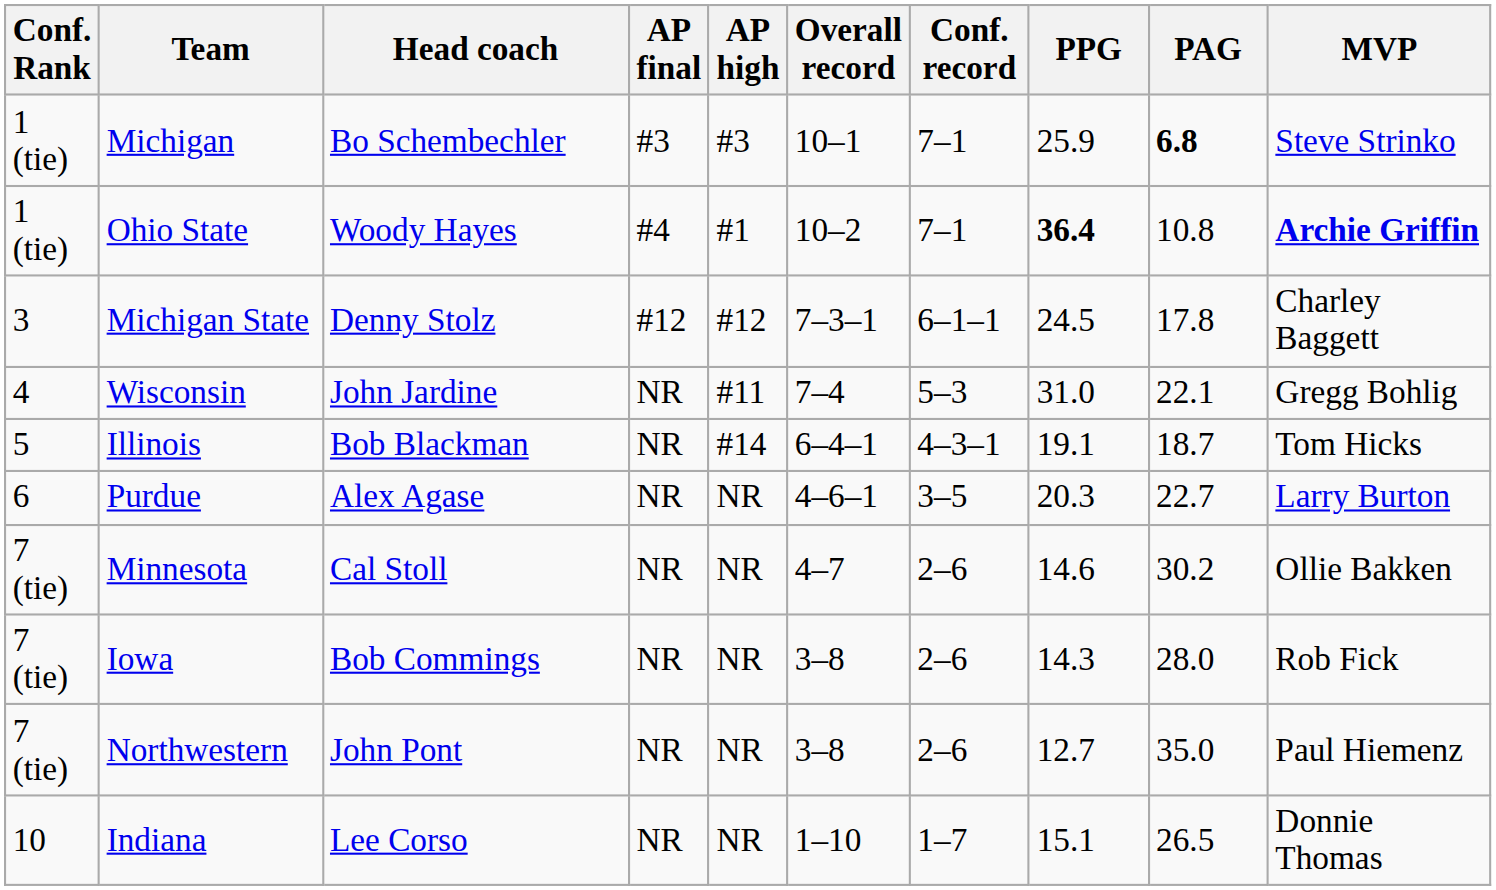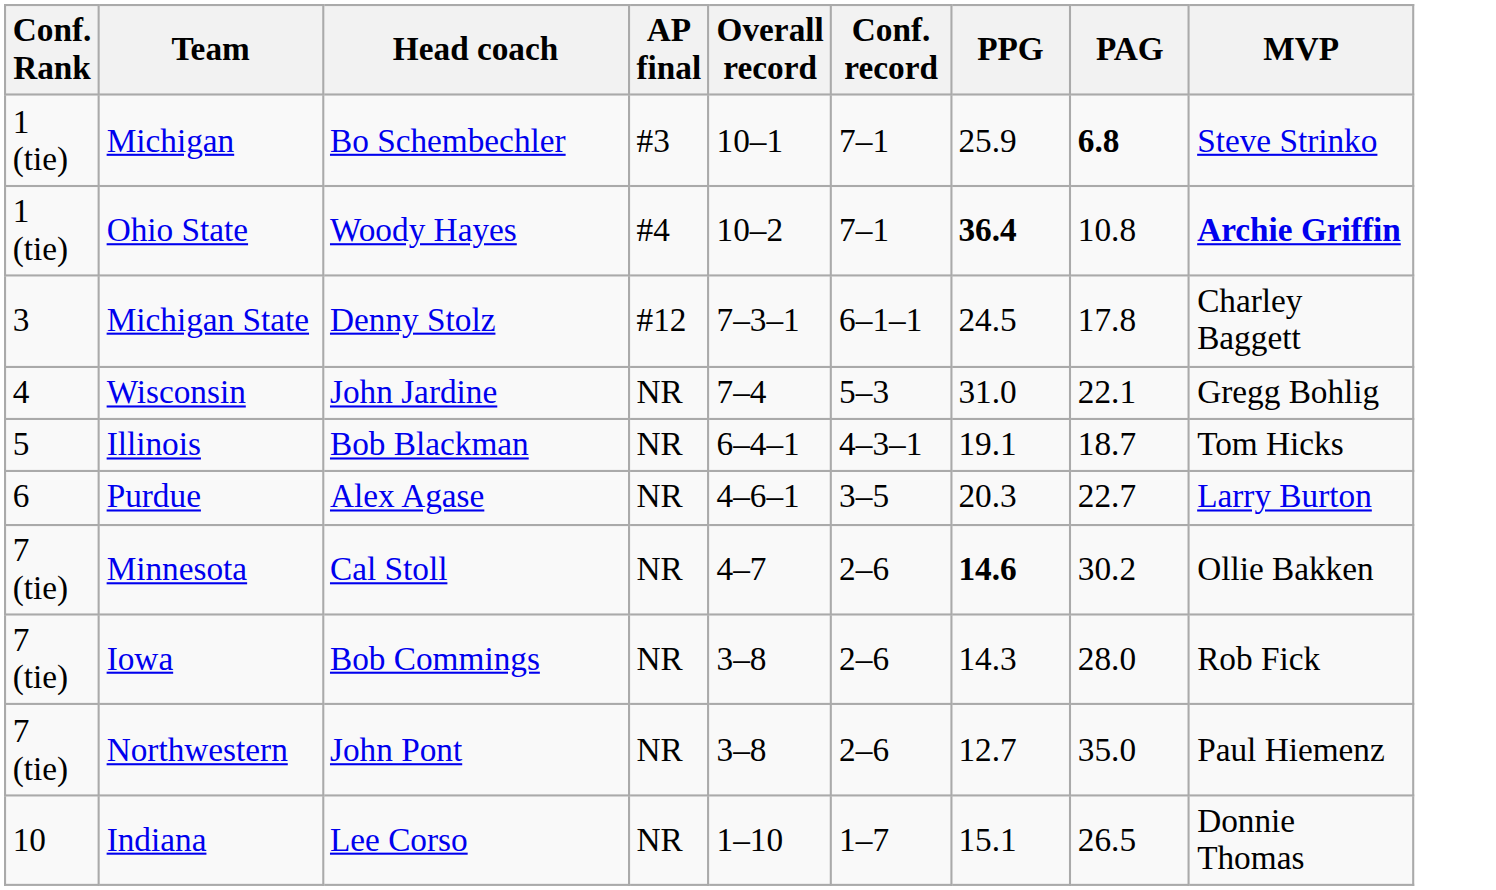 <table class="sortable wikitable">
 <tr>
 <th width="25">Conf. Rank</th>
 <th width="100">Team</th>
 <th width="140">Head coach</th>
 <th width="25">AP final</th>
-<th width="25">AP high</th>
 <th width="50">Overall record</th>
 <th width="50">Conf. record</th>
 <th width="50">PPG</th>
 <th width="50">PAG</th>
 <th width="100">MVP</th>
 </tr>
 <tr align="left" bgcolor="">
 <td>1 (tie)</td>
 <td><a href='#'>Michigan</a></td>
 <td><a href='#'>Bo Schembechler</a></td>
-<td>#3</td>
 <td>#3</td>
 <td>10–1</td>
 <td>7–1</td>
 <td>25.9</td>
 <td><strong>6.8</strong></td>
 <td><a href='#'>Steve Strinko</a></td>
 </tr>
 <tr align="left" bgcolor="">
 <td>1 (tie)</td>
 <td><a href='#'>Ohio State</a></td>
 <td><a href='#'>Woody Hayes</a></td>
 <td>#4</td>
-<td>#1</td>
 <td>10–2</td>
 <td>7–1</td>
 <td><strong>36.4</strong></td>
 <td>10.8</td>
 <td><strong><a href='#'>Archie Griffin</a></strong></td>
 </tr>
 <tr align="left" bgcolor="">
 <td>3</td>
 <td><a href='#'>Michigan State</a></td>
 <td><a href='#'>Denny Stolz</a></td>
-<td>#12</td>
 <td>#12</td>
 <td>7–3–1</td>
 <td>6–1–1</td>
 <td>24.5</td>
 <td>17.8</td>
 <td>Charley Baggett</td>
 </tr>
 <tr align="left" bgcolor="">
 <td>4</td>
 <td><a href='#'>Wisconsin</a></td>
 <td><a href='#'>John Jardine</a></td>
 <td>NR</td>
-<td>#11</td>
 <td>7–4</td>
 <td>5–3</td>
 <td>31.0</td>
 <td>22.1</td>
 <td>Gregg Bohlig</td>
 </tr>
 <tr align="left" bgcolor="">
 <td>5</td>
 <td><a href='#'>Illinois</a></td>
 <td><a href='#'>Bob Blackman</a></td>
 <td>NR</td>
-<td>#14</td>
 <td>6–4–1</td>
 <td>4–3–1</td>
 <td>19.1</td>
 <td>18.7</td>
 <td>Tom Hicks</td>
 </tr>
 <tr align="left" bgcolor="">
 <td>6</td>
 <td><a href='#'>Purdue</a></td>
 <td><a href='#'>Alex Agase</a></td>
-<td>NR</td>
 <td>NR</td>
 <td>4–6–1</td>
 <td>3–5</td>
 <td>20.3</td>
 <td>22.7</td>
 <td><a href='#'>Larry Burton</a></td>
 </tr>
 <tr align="left" bgcolor="">
 <td>7 (tie)</td>
 <td><a href='#'>Minnesota</a></td>
 <td><a href='#'>Cal Stoll</a></td>
 <td>NR</td>
-<td>NR</td>
 <td>4–7</td>
 <td>2–6</td>
-<td>14.6</td>
+<td><strong>14.6</strong></td>
 <td>30.2</td>
 <td>Ollie Bakken</td>
 </tr>
 <tr align="left" bgcolor="">
 <td>7 (tie)</td>
 <td><a href='#'>Iowa</a></td>
 <td><a href='#'>Bob Commings</a></td>
-<td>NR</td>
 <td>NR</td>
 <td>3–8</td>
 <td>2–6</td>
 <td>14.3</td>
 <td>28.0</td>
 <td>Rob Fick</td>
 </tr>
 <tr align="left" bgcolor="">
 <td>7 (tie)</td>
 <td><a href='#'>Northwestern</a></td>
 <td><a href='#'>John Pont</a></td>
 <td>NR</td>
-<td>NR</td>
 <td>3–8</td>
 <td>2–6</td>
 <td>12.7</td>
 <td>35.0</td>
 <td>Paul Hiemenz</td>
 </tr>
 <tr align="left" bgcolor="">
 <td>10</td>
 <td><a href='#'>Indiana</a></td>
 <td><a href='#'>Lee Corso</a></td>
 <td>NR</td>
-<td>NR</td>
 <td>1–10</td>
 <td>1–7</td>
 <td>15.1</td>
 <td>26.5</td>
 <td>Donnie Thomas</td>
 </tr>
 </table>
